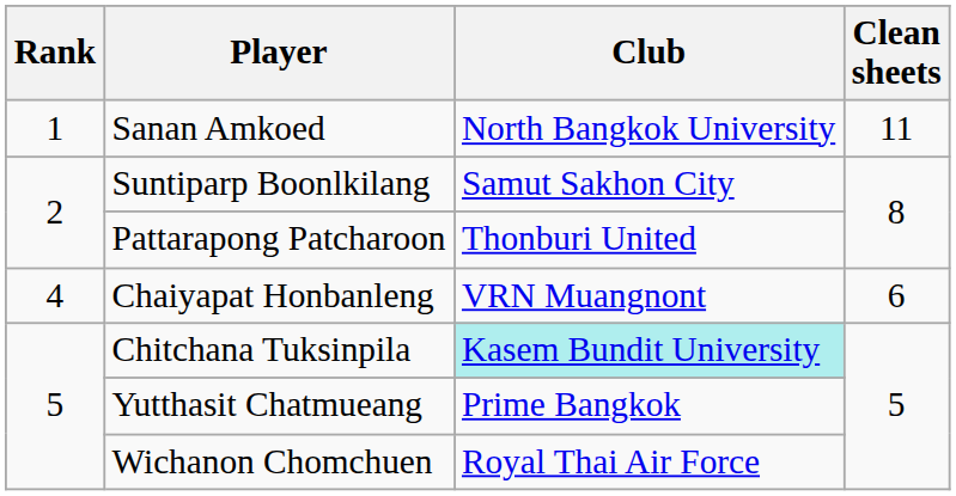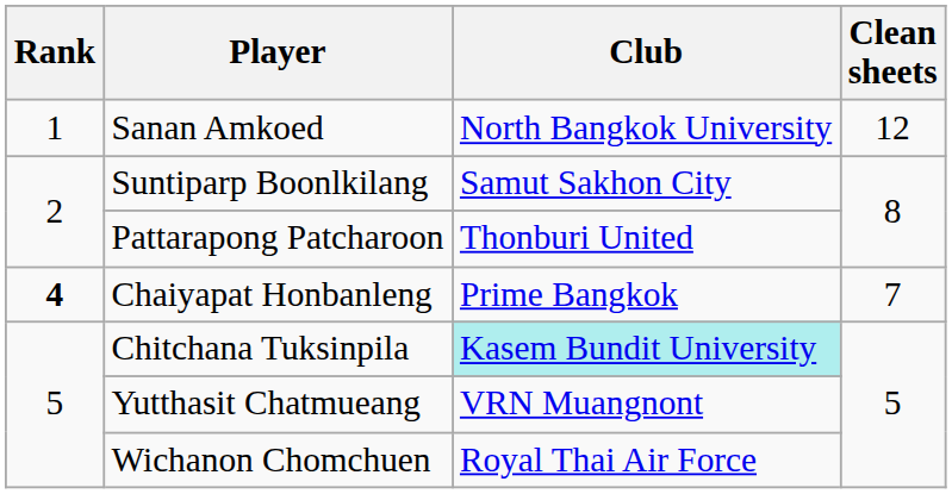 <table class="wikitable" style="text-align:center">
 <tr>
 <th>Rank</th>
 <th>Player</th>
 <th>Club</th>
 <th>Clean<br>sheets</th>
 </tr>
 <tr>
 <td>1</td>
 <td align="left"> Sanan Amkoed</td>
 <td align="left"><a href='#'>North Bangkok University</a></td>
-<td>11</td>
+<td>12</td>
 </tr>
 <tr>
 <td rowspan="2">2</td>
 <td align="left"> Suntiparp Boonlkilang</td>
 <td align="left"><a href='#'>Samut Sakhon City</a></td>
 <td rowspan="2">8</td>
 </tr>
 <tr>
 <td align="left"> Pattarapong Patcharoon</td>
 <td align="left"><a href='#'>Thonburi United</a></td>
 </tr>
 <tr>
-<td>4</td>
+<td><strong>4</strong></td>
 <td align="left"> Chaiyapat Honbanleng</td>
-<td align="left"><a href='#'>VRN Muangnont</a></td>
-<td>6</td>
+<td align="left"><a href='#'>Prime Bangkok</a></td>
+<td>7</td>
 </tr>
 <tr>
 <td rowspan="3">5</td>
 <td align="left"> Chitchana Tuksinpila</td>
 <td align="left" style="background: paleturquoise;"><a href='#'>Kasem Bundit University</a></td>
 <td rowspan="3">5</td>
 </tr>
 <tr>
 <td align="left"> Yutthasit Chatmueang</td>
-<td align="left"><a href='#'>Prime Bangkok</a></td>
+<td align="left"><a href='#'>VRN Muangnont</a></td>
 </tr>
 <tr>
 <td align="left"> Wichanon Chomchuen</td>
 <td align="left"><a href='#'>Royal Thai Air Force</a></td>
 </tr>
 </table>
